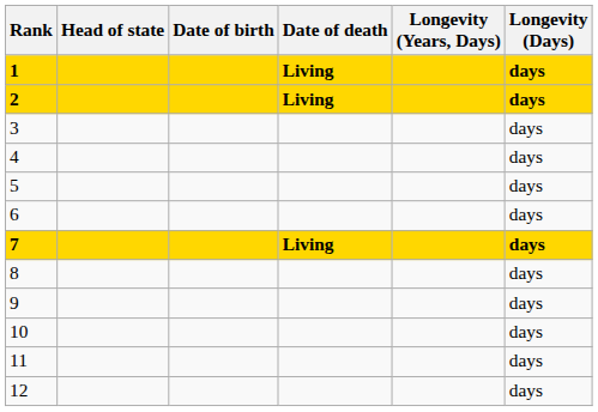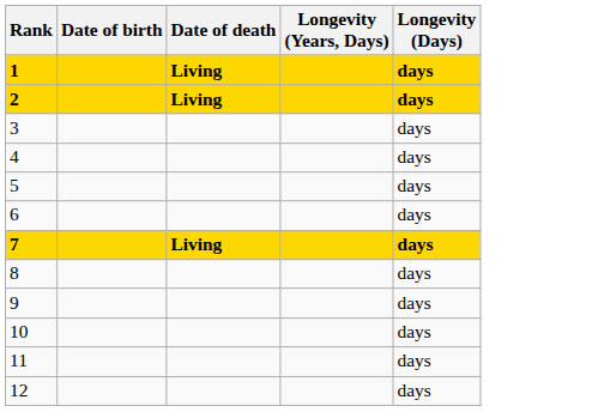 <table class="wikitable sortable">
 <tr>
 <th>Rank<br></th>
-<th>Head of state<br></th>
 <th>Date of birth<br></th>
 <th>Date of death<br></th>
 <th>Longevity<br>(Years, Days)</th>
 <th>Longevity<br>(Days)</th>
 </tr>
 <tr>
 <td style="background-color:gold;"><strong>1</strong></td>
 <td style="background-color:gold;"><strong></strong></td>
-<td style="background-color:gold;"><strong></strong></td>
 <td style="background-color:gold;"><strong>Living</strong></td>
 <td style="background-color:gold;"><strong></strong></td>
 <td style="background-color:gold;"><strong> days</strong></td>
 </tr>
 <tr>
 <td style="background-color:gold;"><strong>2</strong></td>
-<td style="background-color:gold;"><strong></strong></td>
 <td style="background-color:gold;"><strong></strong></td>
 <td style="background-color:gold;"><strong>Living</strong></td>
 <td style="background-color:gold;"><strong></strong></td>
 <td style="background-color:gold;"><strong> days</strong></td>
 </tr>
 <tr>
 <td>3</td>
 <td></td>
 <td></td>
 <td></td>
-<td></td>
 <td> days</td>
 </tr>
 <tr>
 <td>4</td>
-<td></td>
 <td></td>
 <td></td>
 <td></td>
 <td> days</td>
 </tr>
 <tr>
 <td>5</td>
 <td></td>
 <td></td>
 <td></td>
-<td></td>
 <td> days</td>
 </tr>
 <tr>
 <td>6</td>
 <td></td>
 <td></td>
 <td></td>
-<td></td>
 <td> days</td>
 </tr>
 <tr>
 <td style="background-color:gold;"><strong>7</strong></td>
-<td style="background-color:gold;"><strong></strong></td>
 <td style="background-color:gold;"><strong></strong></td>
 <td style="background-color:gold;"><strong>Living</strong></td>
 <td style="background-color:gold;"><strong></strong></td>
 <td style="background-color:gold;"><strong> days</strong></td>
 </tr>
 <tr>
 <td>8</td>
 <td></td>
 <td></td>
 <td></td>
-<td></td>
 <td> days</td>
 </tr>
 <tr>
 <td>9</td>
-<td></td>
 <td></td>
 <td></td>
 <td></td>
 <td> days</td>
 </tr>
 <tr>
 <td>10</td>
 <td></td>
 <td></td>
 <td></td>
-<td></td>
 <td> days</td>
 </tr>
 <tr>
 <td>11</td>
-<td></td>
 <td></td>
 <td></td>
 <td></td>
 <td> days</td>
 </tr>
 <tr>
 <td>12</td>
 <td></td>
 <td></td>
 <td></td>
-<td></td>
 <td> days</td>
 </tr>
 </table>
